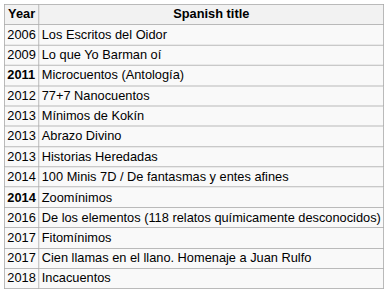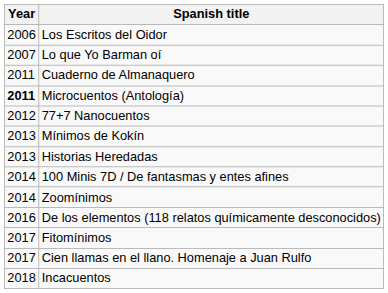 <table class="wikitable">
 <tr>
 <th>Year</th>
 <th>Spanish title</th>
 </tr>
 <tr>
 <td>2006</td>
 <td>Los Escritos del Oidor</td>
 </tr>
 <tr>
-<td>2009</td>
+<td>2007</td>
 <td>Lo que Yo Barman oí</td>
+</tr>
+<tr>
+<td>2011</td>
+<td>Cuaderno de Almanaquero</td>
 </tr>
 <tr>
 <td><strong>2011</strong></td>
 <td>Microcuentos (Antología)</td>
 </tr>
 <tr>
 <td>2012</td>
 <td>77+7 Nanocuentos</td>
 </tr>
 <tr>
 <td>2013</td>
 <td>Mínimos de Kokín</td>
 </tr>
 <tr>
 <td>2013</td>
-<td>Abrazo Divino</td>
-</tr>
-<tr>
-<td>2013</td>
 <td>Historias Heredadas</td>
 </tr>
 <tr>
 <td>2014</td>
 <td>100 Minis 7D / De fantasmas y entes afines</td>
 </tr>
 <tr>
-<td><strong>2014</strong></td>
+<td>2014</td>
 <td>Zoomínimos</td>
 </tr>
 <tr>
 <td>2016</td>
 <td>De los elementos (118 relatos químicamente desconocidos)</td>
 </tr>
 <tr>
 <td>2017</td>
 <td>Fitomínimos</td>
 </tr>
 <tr>
 <td>2017</td>
 <td>Cien llamas en el llano. Homenaje a Juan Rulfo</td>
 </tr>
 <tr>
 <td>2018</td>
 <td>Incacuentos</td>
 </tr>
 </table>
